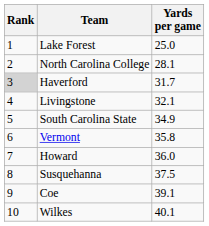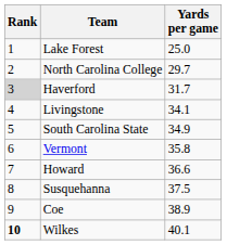 <table class="wikitable sortable">
 <tr>
 <th>Rank</th>
 <th>Team</th>
 <th>Yards<br>per game</th>
 </tr>
 <tr>
 <td>1</td>
 <td>Lake Forest</td>
 <td>25.0</td>
 </tr>
 <tr>
 <td>2</td>
 <td>North Carolina College</td>
-<td>28.1</td>
+<td>29.7</td>
 </tr>
 <tr>
 <td style="background: lightgrey;">3</td>
 <td>Haverford</td>
 <td>31.7</td>
 </tr>
 <tr>
 <td>4</td>
 <td>Livingstone</td>
-<td>32.1</td>
+<td>34.1</td>
 </tr>
 <tr>
 <td>5</td>
 <td>South Carolina State</td>
 <td>34.9</td>
 </tr>
 <tr>
 <td>6</td>
 <td><a href='#'>Vermont</a></td>
 <td>35.8</td>
 </tr>
 <tr>
 <td>7</td>
 <td>Howard</td>
-<td>36.0</td>
+<td>36.6</td>
 </tr>
 <tr>
 <td>8</td>
 <td>Susquehanna</td>
 <td>37.5</td>
 </tr>
 <tr>
 <td>9</td>
 <td>Coe</td>
-<td>39.1</td>
+<td>38.9</td>
 </tr>
 <tr>
-<td>10</td>
+<td><strong>10</strong></td>
 <td>Wilkes</td>
 <td>40.1</td>
 </tr>
 </table>
